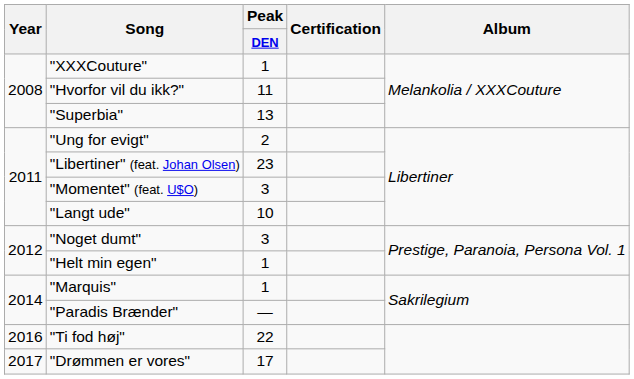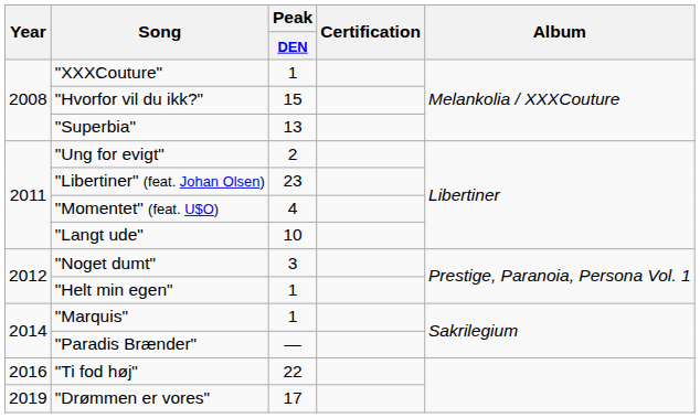 <table class="wikitable">
 <tr>
 <th rowspan="2" style="width:33px; text-align:center;">Year</th>
 <th rowspan="2">Song</th>
 <th>Peak</th>
 <th rowspan="2">Certification</th>
 <th rowspan="2">Album</th>
 </tr>
 <tr>
 <th style="text-align:center;"><a href='#'><small>DEN</small></a><br></th>
 </tr>
 <tr>
 <td rowspan="3" style="text-align:center;">2008</td>
 <td>"XXXCouture"</td>
 <td style="text-align:center;">1</td>
 <td></td>
 <td rowspan="3" style="text-align:left;"><em>Melankolia / XXXCouture</em></td>
 </tr>
 <tr>
 <td>"Hvorfor vil du ikk?"</td>
-<td style="text-align:center;">11</td>
+<td style="text-align:center;">15</td>
 <td></td>
 </tr>
 <tr>
 <td>"Superbia"</td>
 <td style="text-align:center;">13</td>
 <td></td>
 </tr>
 <tr>
 <td rowspan="4" style="text-align:center;">2011</td>
 <td>"Ung for evigt"</td>
 <td style="text-align:center;">2</td>
 <td></td>
 <td rowspan="4" style="text-align:left;"><em>Libertiner</em></td>
 </tr>
 <tr>
 <td>"Libertiner" <small>(feat. <a href='#'>Johan Olsen</a>)</small></td>
 <td style="text-align:center;">23</td>
 <td></td>
 </tr>
 <tr>
 <td>"Momentet" <small>(feat. <a href='#'>U$O</a>)</small></td>
-<td style="text-align:center;">3</td>
+<td style="text-align:center;">4</td>
 <td></td>
 </tr>
 <tr>
 <td>"Langt ude"</td>
 <td style="text-align:center;">10</td>
 <td></td>
 </tr>
 <tr>
 <td rowspan="2" style="text-align:center;">2012</td>
 <td>"Noget dumt"</td>
 <td style="text-align:center;">3</td>
 <td></td>
 <td rowspan="2" style="text-align:left;"><em>Prestige, Paranoia, Persona Vol. 1</em></td>
 </tr>
 <tr>
 <td>"Helt min egen"</td>
 <td style="text-align:center;">1</td>
 <td></td>
 </tr>
 <tr>
 <td rowspan="2" style="text-align:center;">2014</td>
 <td>"Marquis"</td>
 <td style="text-align:center;">1</td>
 <td></td>
 <td rowspan="2" style="text-align:left;"><em>Sakrilegium</em></td>
 </tr>
 <tr>
 <td>"Paradis Brænder"</td>
 <td style="text-align:center;">—</td>
 <td></td>
 </tr>
 <tr>
 <td tyle="text-align:center;">2016</td>
 <td>"Ti fod høj"</td>
 <td style="text-align:center;">22<br></td>
 <td></td>
 <td rowspan="2" style="text-align:left;"></td>
 </tr>
 <tr>
-<td tyle="text-align:center;">2017</td>
+<td tyle="text-align:center;">2019</td>
 <td>"Drømmen er vores"</td>
 <td style="text-align:center;">17<br></td>
 <td></td>
 </tr>
 </table>
